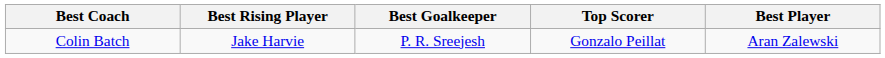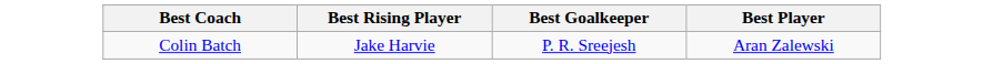 <table class=wikitable style="margin:auto; text-align:center">
 <tr>
 <th style="width: 175px;">Best Coach</th>
 <th style="width: 175px;">Best Rising Player</th>
 <th style="width: 175px;">Best Goalkeeper</th>
-<th style="width: 175px;">Top Scorer</th>
 <th style="width: 175px;">Best Player</th>
 </tr>
 <tr>
 <td> <a href='#'>Colin Batch</a></td>
 <td> <a href='#'>Jake Harvie</a></td>
 <td> <a href='#'>P. R. Sreejesh</a></td>
-<td> <a href='#'>Gonzalo Peillat</a></td>
 <td> <a href='#'>Aran Zalewski</a></td>
 </tr>
 </table>
